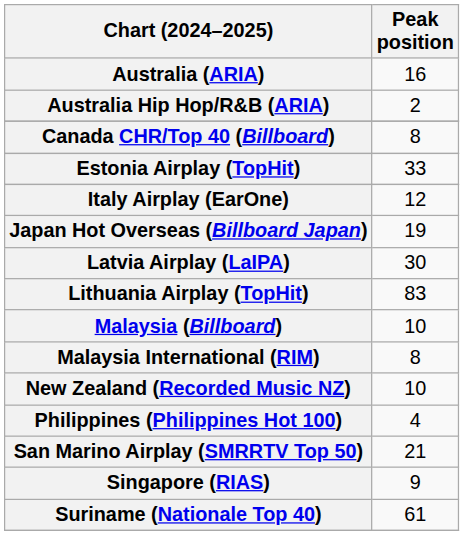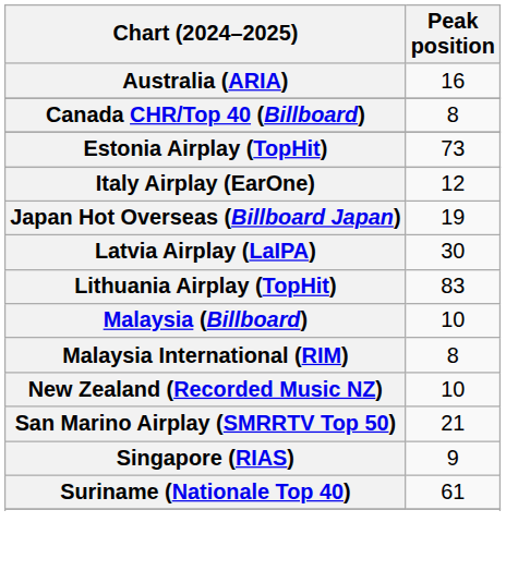 <table class="wikitable sortable plainrowheaders" style="text-align:center">
 <tr>
 <th scope="col">Chart (2024–2025)</th>
 <th scope="col">Peak<br>position</th>
 </tr>
 <tr>
 <th scope="row">Australia (<a href='#'>ARIA</a>)</th>
 <td>16</td>
-</tr>
-<tr>
-<th scope="row">Australia Hip Hop/R&B (<a href='#'>ARIA</a>)</th>
-<td>2</td>
 </tr>
 <tr>
 </tr>
 <tr>
 <th scope="row">Canada <a href='#'>CHR/Top 40</a> (<em><a href='#'>Billboard</a></em>)</th>
 <td>8</td>
 </tr>
 <tr>
 </tr>
 <tr>
 <th scope="row">Estonia Airplay (<a href='#'>TopHit</a>)</th>
-<td>33</td>
+<td>73</td>
 </tr>
 <tr>
 </tr>
 <tr>
 </tr>
 <tr>
 <th scope="row">Italy Airplay (EarOne)</th>
 <td>12</td>
 </tr>
 <tr>
 <th scope="row">Japan Hot Overseas (<em><a href='#'>Billboard Japan</a></em>)</th>
 <td>19</td>
 </tr>
 <tr>
 <th scope="row">Latvia Airplay (<a href='#'>LaIPA</a>)</th>
 <td>30</td>
 </tr>
 <tr>
 <th scope="row">Lithuania Airplay (<a href='#'>TopHit</a>)</th>
 <td>83</td>
 </tr>
 <tr>
 <th scope="row"><a href='#'>Malaysia</a> (<em><a href='#'>Billboard</a></em>)</th>
 <td>10</td>
 </tr>
 <tr>
 <th scope="row">Malaysia International (<a href='#'>RIM</a>)</th>
 <td>8</td>
 </tr>
 <tr>
 <th scope="row">New Zealand (<a href='#'>Recorded Music NZ</a>)</th>
 <td>10</td>
 </tr>
 <tr>
-<th scope="row">Philippines (<a href='#'>Philippines Hot 100</a>)</th>
-<td>4</td>
-</tr>
-<tr>
 <th scope="row">San Marino Airplay (<a href='#'>SMRRTV Top 50</a>)</th>
 <td>21</td>
 </tr>
 <tr>
 <th scope="row">Singapore (<a href='#'>RIAS</a>)</th>
 <td>9</td>
 </tr>
 <tr>
 <th scope="row">Suriname (<a href='#'>Nationale Top 40</a>)</th>
 <td>61</td>
 </tr>
 <tr>
 </tr>
 <tr>
 </tr>
 <tr>
 </tr>
 <tr>
 </tr>
 <tr>
 </tr>
 <tr>
 </tr>
 <tr>
 </tr>
 </table>
